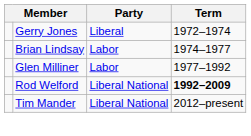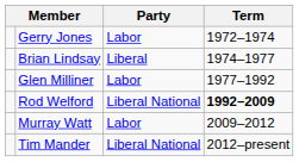 <table class="wikitable">
 <tr>
 <th colspan="2">Member</th>
 <th>Party</th>
 <th>Term</th>
 </tr>
 <tr>
 <td> </td>
 <td><a href='#'>Gerry Jones</a></td>
-<td><a href='#'>Liberal</a></td>
+<td><a href='#'>Labor</a></td>
 <td>1972–1974</td>
 </tr>
 <tr>
 <td> </td>
 <td><a href='#'>Brian Lindsay</a></td>
-<td><a href='#'>Labor</a></td>
+<td><a href='#'>Liberal</a></td>
 <td>1974–1977</td>
 </tr>
 <tr>
 <td> </td>
 <td><a href='#'>Glen Milliner</a></td>
 <td><a href='#'>Labor</a></td>
 <td>1977–1992</td>
 </tr>
 <tr>
 <td> </td>
 <td><a href='#'>Rod Welford</a></td>
 <td><a href='#'>Liberal National</a></td>
 <td><strong>1992–2009</strong></td>
 </tr>
 <tr>
 <td> </td>
+<td><a href='#'>Murray Watt</a></td>
+<td><a href='#'>Labor</a></td>
+<td>2009–2012</td>
+</tr>
+<tr>
+<td> </td>
 <td><a href='#'>Tim Mander</a></td>
 <td><a href='#'>Liberal National</a></td>
 <td>2012–present</td>
 </tr>
 </table>
